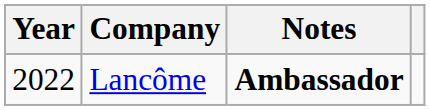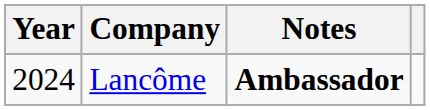 <table class="wikitable sortable">
 <tr>
 <th>Year</th>
 <th>Company</th>
 <th>Notes</th>
 <th class="unsortable"></th>
 </tr>
 <tr>
-<td>2022</td>
+<td>2024</td>
 <td><a href='#'>Lancôme</a></td>
 <td><strong>Ambassador</strong></td>
 <td></td>
 </tr>
 </table>
